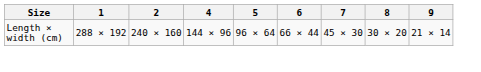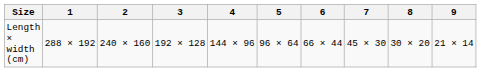 <table class="wikitable" style="margin:1em auto;">
 <tr>
 <th>Size</th>
 <th>1</th>
 <th>2</th>
+<th>3</th>
 <th>4</th>
 <th>5</th>
 <th>6</th>
 <th>7</th>
 <th>8</th>
 <th>9</th>
 </tr>
 <tr>
 <td>Length × width (cm)</td>
 <td>288 × 192</td>
 <td>240 × 160</td>
+<td>192 × 128</td>
 <td>144 × 96</td>
 <td>96 × 64</td>
 <td>66 × 44</td>
 <td>45 × 30</td>
 <td>30 × 20</td>
 <td>21 × 14</td>
 </tr>
 </table>
